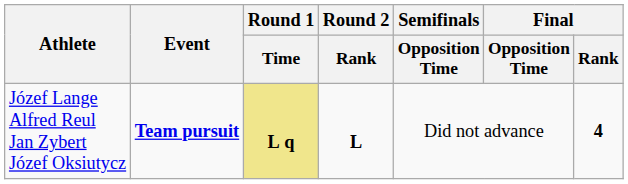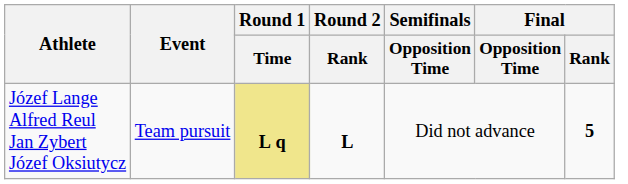 <table class="wikitable" style="font-size:90%">
 <tr>
 <th rowspan="2">Athlete</th>
 <th rowspan="2">Event</th>
 <th>Round 1</th>
 <th>Round 2</th>
 <th>Semifinals</th>
 <th colspan=2>Final</th>
 </tr>
 <tr style="font-size:95%">
 <th>Time</th>
 <th>Rank</th>
 <th>Opposition<br>Time</th>
 <th>Opposition<br>Time</th>
 <th>Rank</th>
 </tr>
 <tr align=center>
 <td align=left><a href='#'>Józef Lange</a><br><a href='#'>Alfred Reul</a><br><a href='#'>Jan Zybert</a><br><a href='#'>Józef Oksiutycz</a></td>
-<td align=left><strong><a href='#'>Team pursuit</a></strong></td>
+<td align=left><a href='#'>Team pursuit</a></td>
 <td align=center style="background: khaki;"><br><strong>L</strong> <strong>q</strong></td>
 <td align=center><br><strong>L</strong></td>
 <td colspan=2>Did not advance</td>
-<td><strong>4</strong></td>
+<td><strong>5</strong></td>
 </tr>
 </table>
